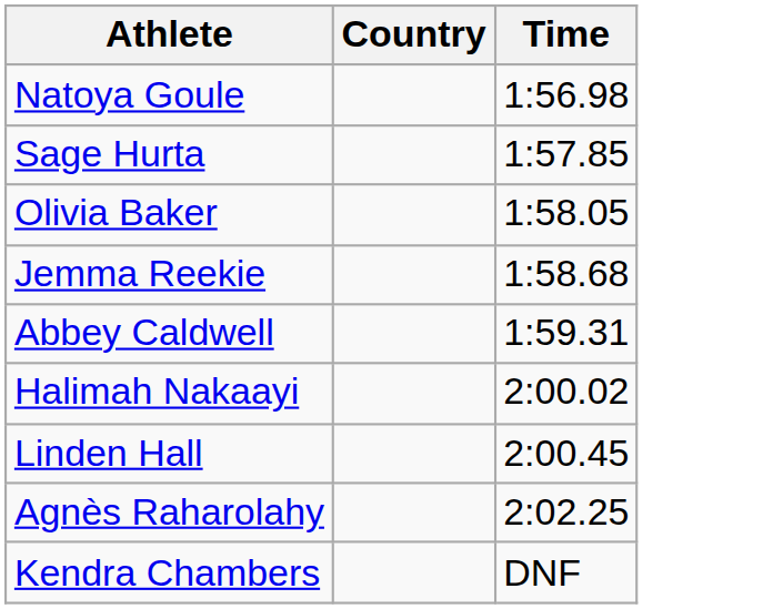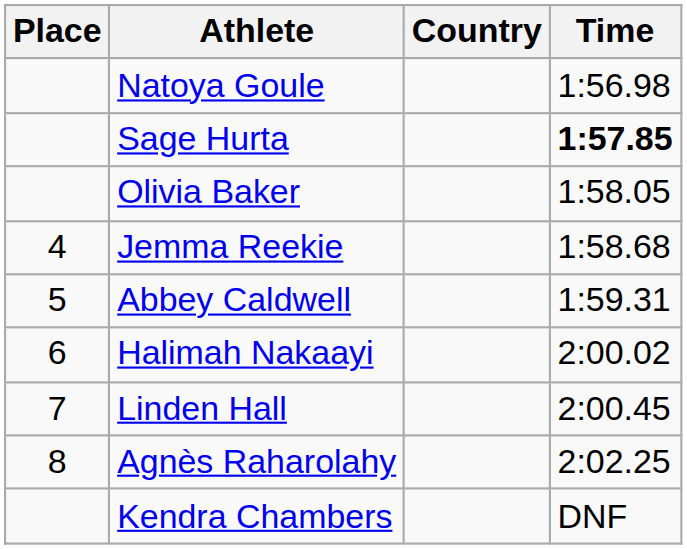 <table class="wikitable">
 <tr>
+<th>Place</th>
 <th>Athlete</th>
 <th>Country</th>
 <th>Time</th>
 </tr>
 <tr>
+<td align=center></td>
 <td><a href='#'>Natoya Goule</a></td>
 <td></td>
 <td>1:56.98</td>
 </tr>
 <tr>
+<td align=center></td>
 <td><a href='#'>Sage Hurta</a></td>
 <td></td>
-<td>1:57.85</td>
+<td><strong>1:57.85</strong></td>
 </tr>
 <tr>
+<td align=center></td>
 <td><a href='#'>Olivia Baker</a></td>
 <td></td>
 <td>1:58.05</td>
 </tr>
 <tr>
+<td align=center>4</td>
 <td><a href='#'>Jemma Reekie</a></td>
 <td></td>
 <td>1:58.68</td>
 </tr>
 <tr>
+<td align=center>5</td>
 <td><a href='#'>Abbey Caldwell</a></td>
 <td></td>
 <td>1:59.31</td>
 </tr>
 <tr>
+<td align=center>6</td>
 <td><a href='#'>Halimah Nakaayi</a></td>
 <td></td>
 <td>2:00.02</td>
 </tr>
 <tr>
+<td align=center>7</td>
 <td><a href='#'>Linden Hall</a></td>
 <td></td>
 <td>2:00.45</td>
 </tr>
 <tr>
+<td align=center>8</td>
 <td><a href='#'>Agnès Raharolahy</a></td>
 <td></td>
 <td>2:02.25</td>
 </tr>
 <tr>
+<td align=center></td>
 <td><a href='#'>Kendra Chambers</a></td>
 <td></td>
 <td>DNF</td>
 </tr>
 </table>
